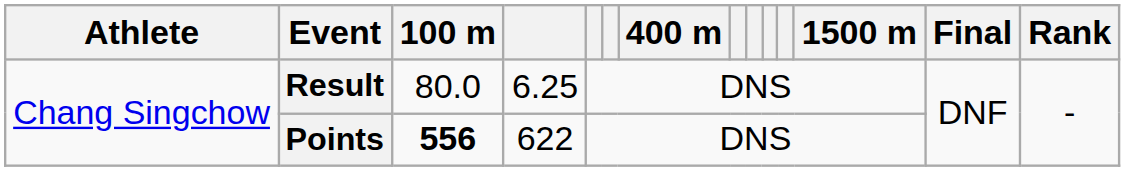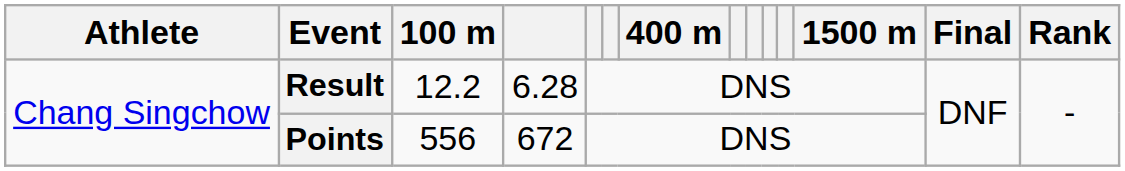 <table class="wikitable" style="font-size:90%">
 <tr>
 <th>Athlete</th>
 <th>Event</th>
 <th>100 m</th>
 <th></th>
 <th></th>
 <th></th>
 <th>400 m</th>
 <th></th>
 <th></th>
 <th></th>
 <th></th>
 <th>1500 m</th>
 <th>Final</th>
 <th>Rank</th>
 </tr>
 <tr align=center>
 <td rowspan=2 align=left><a href='#'>Chang Singchow</a></td>
 <th style="font-size:95%">Result</th>
-<td>80.0</td>
-<td>6.25</td>
+<td>12.2</td>
+<td>6.28</td>
 <td colspan=8>DNS</td>
 <td rowspan=2>DNF</td>
 <td rowspan=2>-</td>
 </tr>
 <tr align=center>
 <th style="font-size:95%">Points</th>
-<td><strong>556</strong></td>
-<td>622</td>
+<td>556</td>
+<td>672</td>
 <td colspan=8>DNS</td>
 </tr>
 </table>
